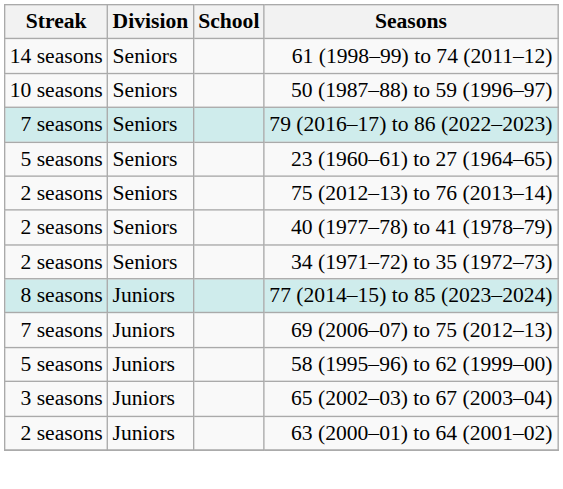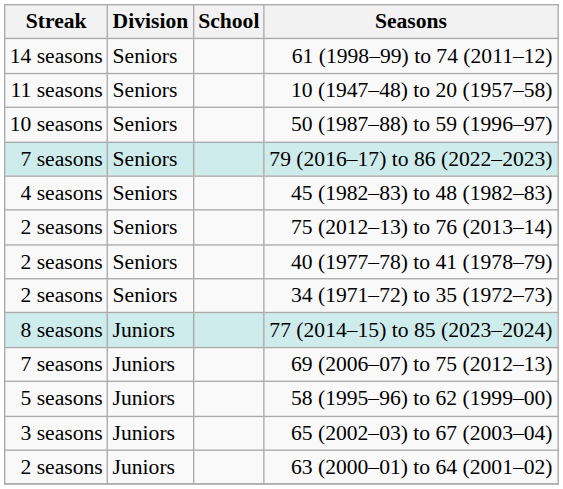 <table class="wikitable sortable">
 <tr>
 <th>Streak</th>
 <th>Division</th>
 <th>School</th>
 <th>Seasons</th>
 </tr>
 <tr>
 <td align=right>14 seasons</td>
 <td>Seniors</td>
 <td></td>
 <td align=right>61 (1998–99) to 74 (2011–12)</td>
 </tr>
 <tr>
+<td align=right>11 seasons</td>
+<td>Seniors</td>
+<td></td>
+<td align=right>10 (1947–48) to 20 (1957–58)</td>
+</tr>
+<tr>
 <td align=right>10 seasons</td>
 <td>Seniors</td>
 <td></td>
 <td align=right>50 (1987–88) to 59 (1996–97)</td>
 </tr>
 <tr bgcolor="#CFECEC">
 <td align=right>7 seasons</td>
 <td>Seniors</td>
 <td></td>
 <td align=right>79 (2016–17) to 86 (2022–2023)</td>
 </tr>
 <tr>
-<td align=right>5 seasons</td>
+<td align=right>4 seasons</td>
 <td>Seniors</td>
 <td></td>
-<td align=right>23 (1960–61) to 27 (1964–65)</td>
+<td align=right>45 (1982–83) to 48 (1982–83)</td>
 </tr>
 <tr>
 <td align=right>2 seasons</td>
 <td>Seniors</td>
 <td></td>
 <td align=right>75 (2012–13) to 76 (2013–14)</td>
 </tr>
 <tr>
 <td align=right>2 seasons</td>
 <td>Seniors</td>
 <td></td>
 <td align=right>40 (1977–78) to 41 (1978–79)</td>
 </tr>
 <tr>
 <td align=right>2 seasons</td>
 <td>Seniors</td>
 <td></td>
 <td align=right>34 (1971–72) to 35 (1972–73)</td>
 </tr>
 <tr bgcolor="#CFECEC">
 <td align=right>8 seasons</td>
 <td>Juniors</td>
 <td></td>
 <td align=right>77 (2014–15) to 85 (2023–2024)</td>
 </tr>
 <tr>
 <td align=right>7 seasons</td>
 <td>Juniors</td>
 <td></td>
 <td align=right>69 (2006–07) to 75 (2012–13)</td>
 </tr>
 <tr>
 <td align=right>5 seasons</td>
 <td>Juniors</td>
 <td></td>
 <td align=right>58 (1995–96) to 62 (1999–00)</td>
 </tr>
 <tr>
 <td align=right>3 seasons</td>
 <td>Juniors</td>
 <td></td>
 <td align=right>65 (2002–03) to 67 (2003–04)</td>
 </tr>
 <tr>
 <td align=right>2 seasons</td>
 <td>Juniors</td>
 <td></td>
 <td align=right>63 (2000–01) to 64 (2001–02)</td>
 </tr>
 <tr>
 </tr>
 </table>
